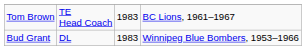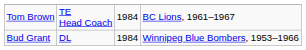 <table class="wikitable">
 <tr>
 </tr>
 <tr>
 <td><a href='#'>Tom Brown</a></td>
 <td><a href='#'>TE</a><br><a href='#'>Head Coach</a></td>
-<td>1983</td>
+<td>1984</td>
 <td><a href='#'>BC Lions</a>, 1961–1967</td>
 </tr>
 <tr>
 <td><a href='#'>Bud Grant</a></td>
 <td><a href='#'>DL</a></td>
-<td>1983</td>
+<td>1984</td>
 <td><a href='#'>Winnipeg Blue Bombers</a>, 1953–1966</td>
 </tr>
 </table>
